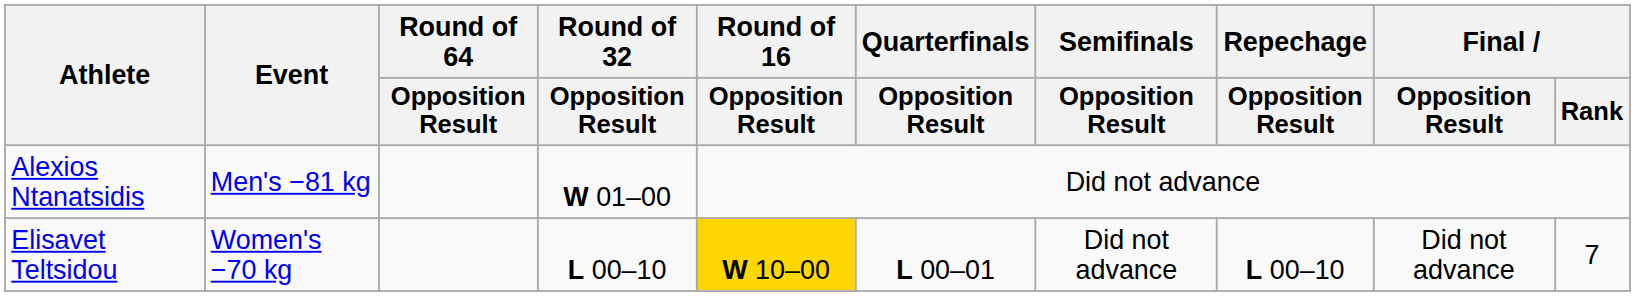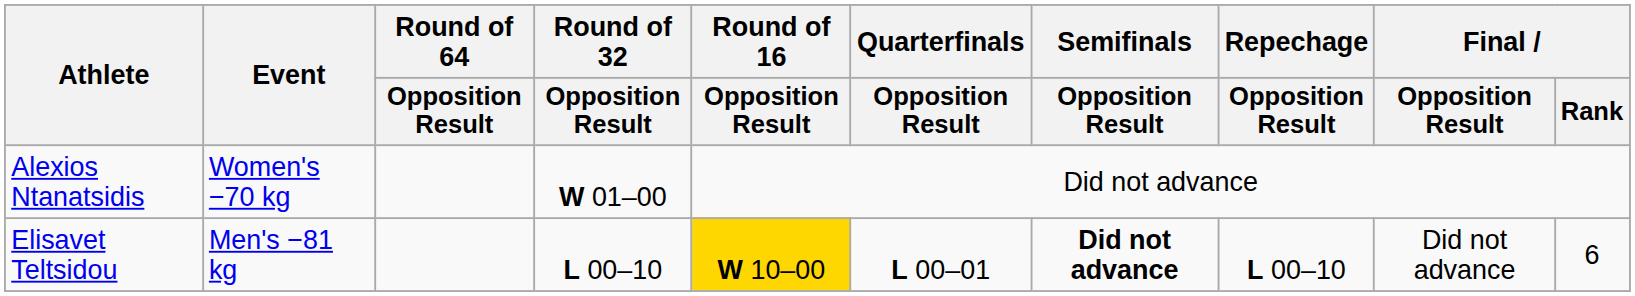 <table class="wikitable" style="font-size:90%">
 <tr>
 <th rowspan="2">Athlete</th>
 <th rowspan="2">Event</th>
 <th>Round of 64</th>
 <th>Round of 32</th>
 <th>Round of 16</th>
 <th>Quarterfinals</th>
 <th>Semifinals</th>
 <th>Repechage</th>
 <th colspan=2>Final / </th>
 </tr>
 <tr style="font-size:95%">
 <th>Opposition<br>Result</th>
 <th>Opposition<br>Result</th>
 <th>Opposition<br>Result</th>
 <th>Opposition<br>Result</th>
 <th>Opposition<br>Result</th>
 <th>Opposition<br>Result</th>
 <th>Opposition<br>Result</th>
 <th>Rank</th>
 </tr>
 <tr align=center>
 <td align="left"><a href='#'>Alexios Ntanatsidis</a></td>
-<td align="left"><a href='#'>Men's −81 kg</a></td>
+<td align="left"><a href='#'>Women's −70 kg</a></td>
 <td></td>
 <td><br><strong>W</strong> 01–00</td>
 <td colspan=6>Did not advance</td>
 </tr>
 <tr align="center">
 <td align="left"><a href='#'>Elisavet Teltsidou</a></td>
-<td align="left"><a href='#'>Women's −70 kg</a></td>
+<td align="left"><a href='#'>Men's −81 kg</a></td>
 <td></td>
 <td><br><strong>L</strong> 00–10 </td>
 <td style="background: gold;"><br><strong>W</strong> 10–00</td>
 <td><br><strong>L</strong> 00–01</td>
-<td>Did not advance</td>
+<td><strong>Did not advance</strong></td>
 <td><br><strong>L</strong> 00–10 </td>
 <td>Did not advance</td>
-<td>7</td>
+<td>6</td>
 </tr>
 </table>
